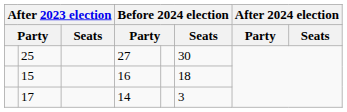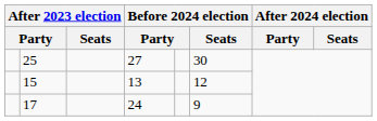 <table class="wikitable">
 <tr>
 <th colspan="3">After <a href='#'>2023 election</a></th>
 <th colspan="3">Before 2024 election</th>
 <th colspan="3">After 2024 election</th>
 </tr>
 <tr>
 <th colspan="2">Party</th>
 <th>Seats</th>
 <th colspan="2">Party</th>
 <th>Seats</th>
 <th colspan="2">Party</th>
 <th>Seats</th>
 </tr>
 <tr>
 <td></td>
 <td>25</td>
 <td></td>
 <td>27</td>
 <td></td>
 <td>30</td>
 </tr>
 <tr>
 <td></td>
 <td>15</td>
 <td></td>
-<td>16</td>
+<td>13</td>
 <td></td>
-<td>18</td>
+<td>12</td>
 </tr>
 <tr>
 <td></td>
 <td>17</td>
 <td></td>
-<td>14</td>
+<td>24</td>
 <td></td>
-<td>3</td>
+<td>9</td>
 </tr>
 </table>
